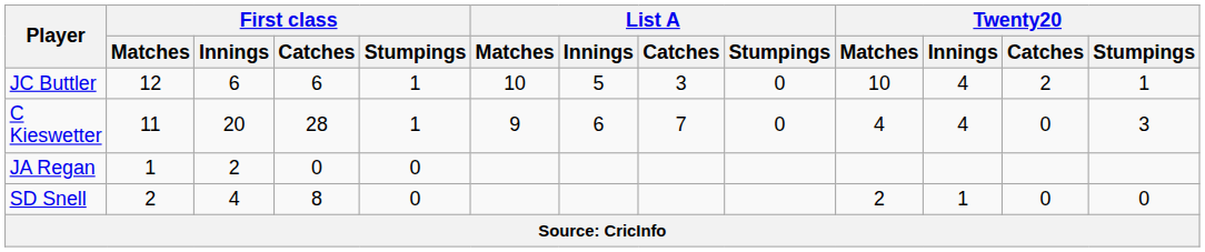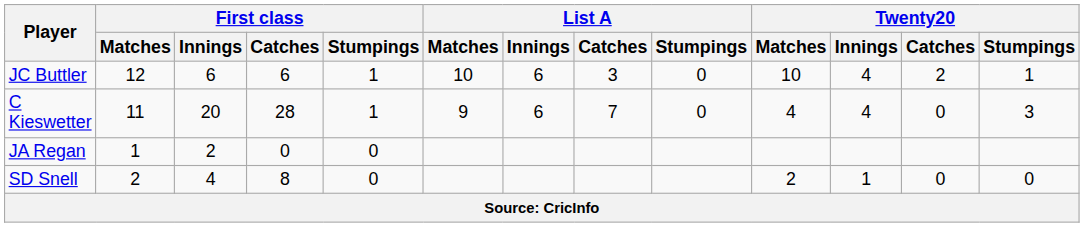 <table class="wikitable" style="text-align:center; width:55%;">
 <tr>
 <th rowspan=2>Player</th>
 <th colspan=4><a href='#'>First class</a></th>
 <th colspan=4><a href='#'>List A</a></th>
 <th colspan=4><a href='#'>Twenty20</a></th>
 </tr>
 <tr>
 <th>Matches</th>
 <th>Innings</th>
 <th>Catches</th>
 <th>Stumpings</th>
 <th>Matches</th>
 <th>Innings</th>
 <th>Catches</th>
 <th>Stumpings</th>
 <th>Matches</th>
 <th>Innings</th>
 <th>Catches</th>
 <th>Stumpings</th>
 </tr>
 <tr>
 <td align=left><a href='#'>JC Buttler</a></td>
 <td>12</td>
 <td>6</td>
 <td>6</td>
 <td>1</td>
 <td>10</td>
-<td>5</td>
+<td>6</td>
 <td>3</td>
 <td>0</td>
 <td>10</td>
 <td>4</td>
 <td>2</td>
 <td>1</td>
 </tr>
 <tr>
 <td align=left><a href='#'>C Kieswetter</a></td>
 <td>11</td>
 <td>20</td>
 <td>28</td>
 <td>1</td>
 <td>9</td>
 <td>6</td>
 <td>7</td>
 <td>0</td>
 <td>4</td>
 <td>4</td>
 <td>0</td>
 <td>3</td>
 </tr>
 <tr>
 <td align=left><a href='#'>JA Regan</a></td>
 <td>1</td>
 <td>2</td>
 <td>0</td>
 <td>0</td>
 <td></td>
 <td></td>
 <td></td>
 <td></td>
 <td></td>
 <td></td>
 <td></td>
 <td></td>
 </tr>
 <tr>
 <td align=left><a href='#'>SD Snell</a></td>
 <td>2</td>
 <td>4</td>
 <td>8</td>
 <td>0</td>
 <td></td>
 <td></td>
 <td></td>
 <td></td>
 <td>2</td>
 <td>1</td>
 <td>0</td>
 <td>0</td>
 </tr>
 <tr>
 <th colspan="14"><small>Source: CricInfo</small></th>
 </tr>
 </table>
